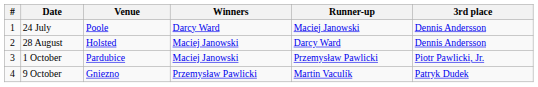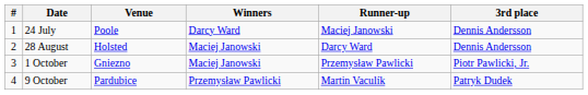 <table class="wikitable">
 <tr align=center>
 <th width=20px>#</th>
 <th width=100px>Date</th>
 <th width=140px>Venue</th>
 <th width=200px>Winners</th>
 <th width=200px>Runner-up</th>
 <th width=200px>3rd place</th>
 </tr>
 <tr>
 <td align=center>1</td>
 <td>24 July</td>
 <td> <a href='#'>Poole</a></td>
 <td> <a href='#'>Darcy Ward</a></td>
 <td> <a href='#'>Maciej Janowski</a></td>
 <td> <a href='#'>Dennis Andersson</a></td>
 </tr>
 <tr>
 <td align=center>2</td>
 <td>28 August</td>
 <td> <a href='#'>Holsted</a></td>
 <td> <a href='#'>Maciej Janowski</a></td>
 <td> <a href='#'>Darcy Ward</a></td>
 <td> <a href='#'>Dennis Andersson</a></td>
 </tr>
 <tr>
 <td align=center>3</td>
 <td>1 October</td>
-<td> <a href='#'>Pardubice</a></td>
+<td> <a href='#'>Gniezno</a></td>
 <td> <a href='#'>Maciej Janowski</a></td>
 <td> <a href='#'>Przemysław Pawlicki</a></td>
 <td> <a href='#'>Piotr Pawlicki, Jr.</a></td>
 </tr>
 <tr>
 <td align=center>4</td>
 <td>9 October</td>
-<td> <a href='#'>Gniezno</a></td>
+<td> <a href='#'>Pardubice</a></td>
 <td> <a href='#'>Przemysław Pawlicki</a></td>
 <td> <a href='#'>Martin Vaculík</a></td>
 <td> <a href='#'>Patryk Dudek</a></td>
 </tr>
 </table>
